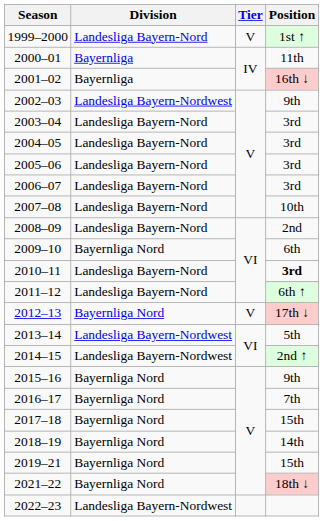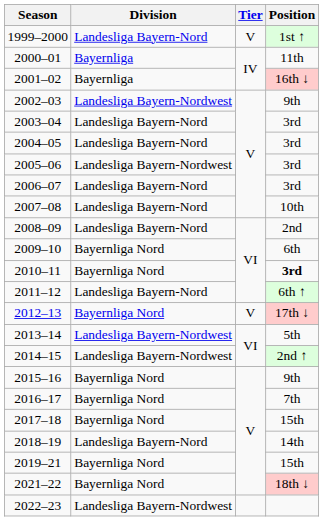 <table class="wikitable">
 <tr>
 <th>Season</th>
 <th>Division</th>
 <th><a href='#'>Tier</a></th>
 <th>Position</th>
 </tr>
 <tr align="center">
 <td>1999–2000</td>
 <td align="left"><a href='#'>Landesliga Bayern-Nord</a></td>
 <td>V</td>
 <td style="background:#ddffdd">1st ↑</td>
 </tr>
 <tr align="center">
 <td>2000–01</td>
 <td align="left"><a href='#'>Bayernliga</a></td>
 <td rowspan=2>IV</td>
 <td>11th</td>
 </tr>
 <tr align="center">
 <td>2001–02</td>
 <td align="left">Bayernliga</td>
 <td style="background:#ffcccc">16th ↓</td>
 </tr>
 <tr align="center">
 <td>2002–03</td>
 <td align="left"><a href='#'>Landesliga Bayern-Nordwest</a></td>
 <td rowspan=6>V</td>
 <td>9th</td>
 </tr>
 <tr align="center">
 <td>2003–04</td>
 <td align="left">Landesliga Bayern-Nord</td>
 <td>3rd</td>
 </tr>
 <tr align="center">
 <td>2004–05</td>
 <td align="left">Landesliga Bayern-Nord</td>
 <td>3rd</td>
 </tr>
 <tr align="center">
 <td>2005–06</td>
-<td align="left">Landesliga Bayern-Nord</td>
+<td align="left">Landesliga Bayern-Nordwest</td>
 <td>3rd</td>
 </tr>
 <tr align="center">
 <td>2006–07</td>
 <td align="left">Landesliga Bayern-Nord</td>
 <td>3rd</td>
 </tr>
 <tr align="center">
 <td>2007–08</td>
 <td align="left">Landesliga Bayern-Nord</td>
 <td>10th</td>
 </tr>
 <tr align="center">
 <td>2008–09</td>
 <td align="left">Landesliga Bayern-Nord</td>
 <td rowspan=4>VI</td>
 <td>2nd</td>
 </tr>
 <tr align="center">
 <td>2009–10</td>
 <td align="left">Bayernliga Nord</td>
 <td>6th</td>
 </tr>
 <tr align="center">
 <td>2010–11</td>
-<td align="left">Landesliga Bayern-Nord</td>
+<td align="left">Bayernliga Nord</td>
 <td><strong>3rd</strong></td>
 </tr>
 <tr align="center">
 <td>2011–12</td>
 <td align="left">Landesliga Bayern-Nord</td>
 <td style="background:#ddffdd">6th ↑</td>
 </tr>
 <tr align="center">
 <td><a href='#'>2012–13</a></td>
 <td align="left"><a href='#'>Bayernliga Nord</a></td>
 <td>V</td>
 <td style="background:#ffcccc">17th ↓</td>
 </tr>
 <tr align="center">
 <td>2013–14</td>
 <td align="left"><a href='#'>Landesliga Bayern-Nordwest</a></td>
 <td rowspan=2>VI</td>
 <td>5th</td>
 </tr>
 <tr align="center">
 <td>2014–15</td>
 <td align="left">Landesliga Bayern-Nordwest</td>
 <td style="background:#ddffdd">2nd ↑</td>
 </tr>
 <tr align="center">
 <td>2015–16</td>
 <td align="left">Bayernliga Nord</td>
 <td rowspan=6>V</td>
 <td>9th</td>
 </tr>
 <tr align="center">
 <td>2016–17</td>
 <td align="left">Bayernliga Nord</td>
 <td>7th</td>
 </tr>
 <tr align="center">
 <td>2017–18</td>
 <td align="left">Bayernliga Nord</td>
 <td>15th</td>
 </tr>
 <tr align="center">
 <td>2018–19</td>
-<td align="left">Bayernliga Nord</td>
+<td align="left">Landesliga Bayern-Nord</td>
 <td>14th</td>
 </tr>
 <tr align="center">
 <td>2019–21</td>
 <td align="left">Bayernliga Nord</td>
 <td>15th</td>
 </tr>
 <tr align="center">
 <td>2021–22</td>
 <td align="left">Bayernliga Nord</td>
 <td style="background:#ffcccc">18th ↓</td>
 </tr>
 <tr align="center">
 <td>2022–23</td>
 <td align="left">Landesliga Bayern-Nordwest</td>
 <td></td>
 </tr>
 </table>
